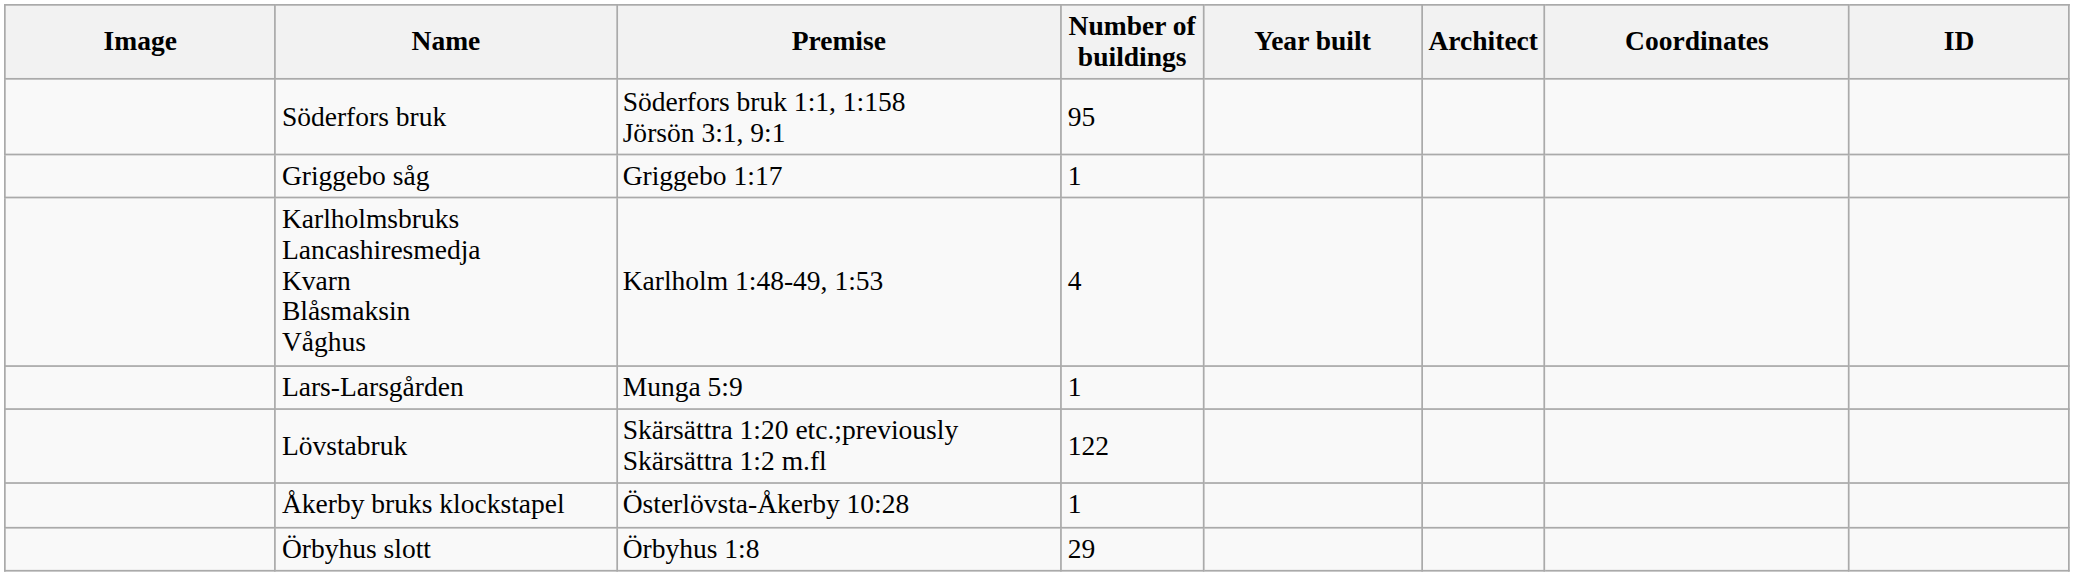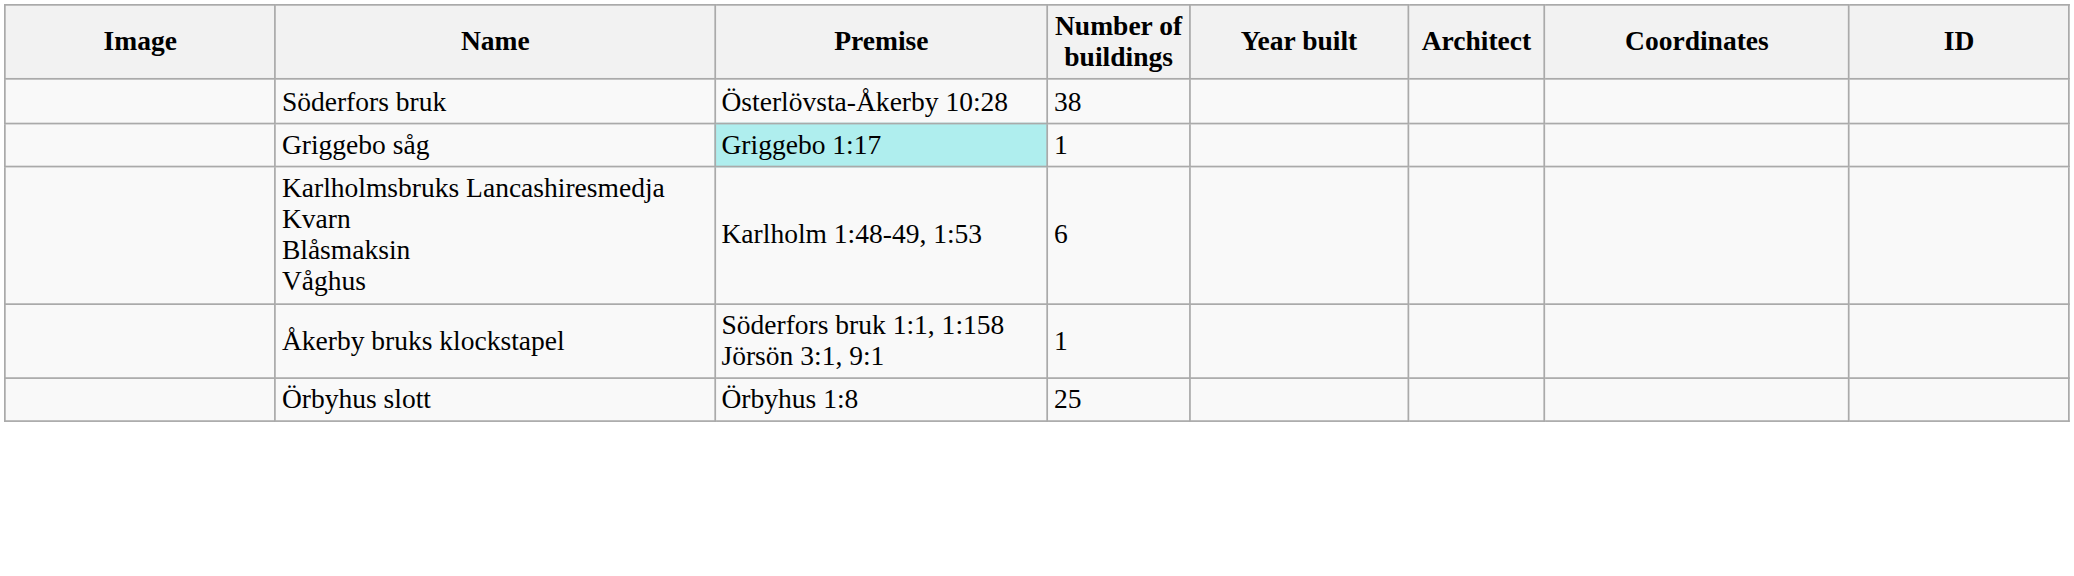 <table class="wikitable" width="95%">
 <tr>
 <th width="150">Image</th>
 <th>Name</th>
 <th>Premise</th>
 <th width="75">Number of<br>buildings</th>
 <th width="120">Year built</th>
 <th>Architect</th>
 <th width="170">Coordinates</th>
 <th width="120">ID</th>
 </tr>
 <tr>
 <td></td>
 <td>Söderfors bruk</td>
-<td>Söderfors bruk 1:1, 1:158<br>Jörsön 3:1, 9:1</td>
-<td>95</td>
+<td>Österlövsta-Åkerby 10:28</td>
+<td>38</td>
 <td></td>
 <td></td>
 <td></td>
 <td></td>
 </tr>
 <tr>
 <td></td>
 <td>Griggebo såg</td>
-<td>Griggebo 1:17</td>
+<td style="background: paleturquoise;">Griggebo 1:17</td>
 <td>1</td>
 <td></td>
 <td></td>
 <td></td>
 <td></td>
 </tr>
 <tr>
 <td></td>
 <td>Karlholmsbruks Lancashiresmedja<br>Kvarn<br>Blåsmaksin<br>Våghus</td>
 <td>Karlholm 1:48-49, 1:53</td>
-<td>4</td>
-<td></td>
-<td></td>
-<td></td>
-<td></td>
-</tr>
-<tr>
-<td></td>
-<td>Lars-Larsgården</td>
-<td>Munga 5:9</td>
-<td>1</td>
-<td></td>
-<td></td>
-<td></td>
-<td></td>
-</tr>
-<tr>
-<td></td>
-<td>Lövstabruk</td>
-<td>Skärsättra 1:20 etc.;previously Skärsättra 1:2 m.fl</td>
-<td>122</td>
+<td>6</td>
 <td></td>
 <td></td>
 <td></td>
 <td></td>
 </tr>
 <tr>
 <td></td>
 <td>Åkerby bruks klockstapel</td>
-<td>Österlövsta-Åkerby 10:28</td>
+<td>Söderfors bruk 1:1, 1:158<br>Jörsön 3:1, 9:1</td>
 <td>1</td>
 <td></td>
 <td></td>
 <td></td>
 <td></td>
 </tr>
 <tr>
 <td></td>
 <td>Örbyhus slott</td>
 <td>Örbyhus 1:8</td>
-<td>29</td>
+<td>25</td>
 <td></td>
 <td></td>
 <td></td>
 <td></td>
 </tr>
 </table>
